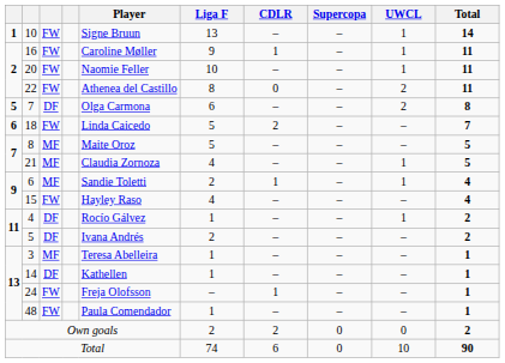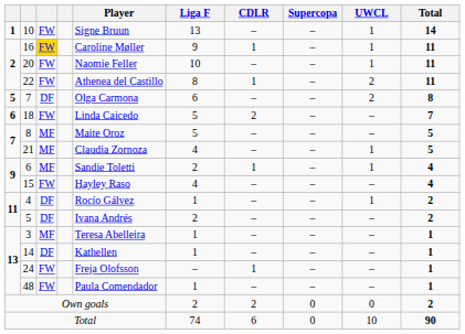 <table class="wikitable" style="text-align:center;">
 <tr>
 <th width=15></th>
 <th width=15></th>
 <th width=15></th>
 <th width=15></th>
 <th>Player</th>
 <th width=80><a href='#'>Liga F</a></th>
 <th width=80><a href='#'>CDLR</a></th>
 <th width=80><a href='#'>Supercopa</a></th>
 <th width=80><a href='#'>UWCL</a></th>
 <th width=80>Total</th>
 </tr>
 <tr>
 <td><strong>1</strong></td>
 <td>10</td>
 <td><a href='#'>FW</a></td>
 <td></td>
 <td align="left"><a href='#'>Signe Bruun</a></td>
 <td>13</td>
 <td>–</td>
 <td>–</td>
 <td>1</td>
 <td><strong>14</strong></td>
 </tr>
 <tr>
 <td rowspan=3><strong>2</strong></td>
 <td>16</td>
-<td><a href='#'>FW</a></td>
+<td style="background: gold;"><a href='#'>FW</a></td>
 <td></td>
 <td align="left"><a href='#'>Caroline Møller</a></td>
 <td>9</td>
 <td>1</td>
 <td>–</td>
 <td>1</td>
 <td><strong>11</strong></td>
 </tr>
 <tr>
 <td>20</td>
 <td><a href='#'>FW</a></td>
 <td></td>
 <td align="left"><a href='#'>Naomie Feller</a></td>
 <td>10</td>
 <td>–</td>
 <td>–</td>
 <td>1</td>
 <td><strong>11</strong></td>
 </tr>
 <tr>
 <td>22</td>
 <td><a href='#'>FW</a></td>
 <td></td>
 <td align="left"><a href='#'>Athenea del Castillo</a></td>
 <td>8</td>
-<td>0</td>
+<td>1</td>
 <td>–</td>
 <td>2</td>
 <td><strong>11</strong></td>
 </tr>
 <tr>
 <td><strong>5</strong></td>
 <td>7</td>
 <td><a href='#'>DF</a></td>
 <td></td>
 <td align="left"><a href='#'>Olga Carmona</a></td>
 <td>6</td>
 <td>–</td>
 <td>–</td>
 <td>2</td>
 <td><strong>8</strong></td>
 </tr>
 <tr>
 <td><strong>6</strong></td>
 <td>18</td>
 <td><a href='#'>FW</a></td>
 <td></td>
 <td align="left"><a href='#'>Linda Caicedo</a></td>
 <td>5</td>
 <td>2</td>
 <td>–</td>
 <td>–</td>
 <td><strong>7</strong></td>
 </tr>
 <tr>
 <td rowspan=2><strong>7</strong></td>
 <td>8</td>
 <td><a href='#'>MF</a></td>
 <td></td>
 <td align="left"><a href='#'>Maite Oroz</a></td>
 <td>5</td>
 <td>–</td>
 <td>–</td>
 <td>–</td>
 <td><strong>5</strong></td>
 </tr>
 <tr>
 <td>21</td>
 <td><a href='#'>MF</a></td>
 <td></td>
 <td align="left"><a href='#'>Claudia Zornoza</a></td>
 <td>4</td>
 <td>–</td>
 <td>–</td>
 <td>1</td>
 <td><strong>5</strong></td>
 </tr>
 <tr>
 <td rowspan=2><strong>9</strong></td>
 <td>6</td>
 <td><a href='#'>MF</a></td>
 <td></td>
 <td align="left"><a href='#'>Sandie Toletti</a></td>
 <td>2</td>
 <td>1</td>
 <td>–</td>
 <td>1</td>
 <td><strong>4</strong></td>
 </tr>
 <tr>
 <td>15</td>
 <td><a href='#'>FW</a></td>
 <td></td>
 <td align="left"><a href='#'>Hayley Raso</a></td>
 <td>4</td>
 <td>–</td>
 <td>–</td>
 <td>–</td>
 <td><strong>4</strong></td>
 </tr>
 <tr>
 <td rowspan=2><strong>11</strong></td>
 <td>4</td>
 <td><a href='#'>DF</a></td>
 <td></td>
 <td align="left"><a href='#'>Rocío Gálvez</a></td>
 <td>1</td>
 <td>–</td>
 <td>–</td>
 <td>1</td>
 <td><strong>2</strong></td>
 </tr>
 <tr>
 <td>5</td>
 <td><a href='#'>DF</a></td>
 <td></td>
 <td align="left"><a href='#'>Ivana Andrés</a></td>
 <td>2</td>
 <td>–</td>
 <td>–</td>
 <td>–</td>
 <td><strong>2</strong></td>
 </tr>
 <tr>
 <td rowspan=4><strong>13</strong></td>
 <td>3</td>
 <td><a href='#'>MF</a></td>
 <td></td>
 <td align="left"><a href='#'>Teresa Abelleira</a></td>
 <td>1</td>
 <td>–</td>
 <td>–</td>
 <td>–</td>
 <td><strong>1</strong></td>
 </tr>
 <tr>
 <td>14</td>
 <td><a href='#'>DF</a></td>
 <td></td>
 <td align="left"><a href='#'>Kathellen</a></td>
 <td>1</td>
 <td>–</td>
 <td>–</td>
 <td>–</td>
 <td><strong>1</strong></td>
 </tr>
 <tr>
 <td>24</td>
 <td><a href='#'>FW</a></td>
 <td></td>
 <td align="left"><a href='#'>Freja Olofsson</a></td>
 <td>–</td>
 <td>1</td>
 <td>–</td>
 <td>–</td>
 <td><strong>1</strong></td>
 </tr>
 <tr>
 <td>48</td>
 <td><a href='#'>FW</a></td>
 <td></td>
 <td align="left"><a href='#'>Paula Comendador</a></td>
 <td>1</td>
 <td>–</td>
 <td>–</td>
 <td>–</td>
 <td><strong>1</strong></td>
 </tr>
 <tr>
 <td align=center colspan=5><em>Own goals</em></td>
 <td>2</td>
 <td>2</td>
 <td>0</td>
 <td>0</td>
 <td><strong>2</strong></td>
 </tr>
 <tr>
 <td align=center colspan=5><em>Total</em></td>
 <td>74</td>
 <td>6</td>
 <td>0</td>
 <td>10</td>
 <td><strong>90</strong></td>
 </tr>
 </table>
